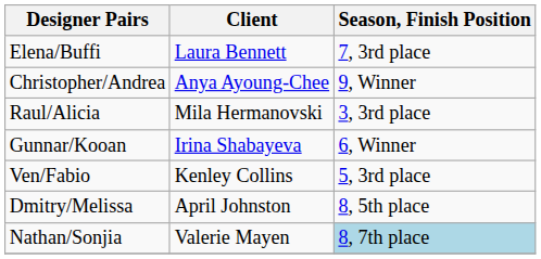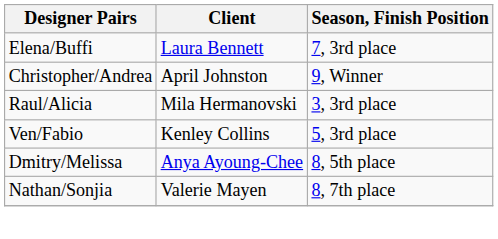 <table class="wikitable">
 <tr>
 <th>Designer Pairs</th>
 <th>Client</th>
 <th>Season, Finish Position</th>
 </tr>
 <tr>
 <td>Elena/Buffi</td>
 <td><a href='#'>Laura Bennett</a></td>
 <td><a href='#'>7</a>, 3rd place</td>
 </tr>
 <tr>
 <td>Christopher/Andrea</td>
-<td><a href='#'>Anya Ayoung-Chee</a></td>
+<td>April Johnston</td>
 <td><a href='#'>9</a>, Winner</td>
 </tr>
 <tr>
 <td>Raul/Alicia</td>
 <td>Mila Hermanovski</td>
 <td><a href='#'>3</a>, 3rd place</td>
 </tr>
 <tr>
-<td>Gunnar/Kooan</td>
-<td><a href='#'>Irina Shabayeva</a></td>
-<td><a href='#'>6</a>, Winner</td>
-</tr>
-<tr>
 <td>Ven/Fabio</td>
 <td>Kenley Collins</td>
 <td><a href='#'>5</a>, 3rd place</td>
 </tr>
 <tr>
 <td>Dmitry/Melissa</td>
-<td>April Johnston</td>
+<td><a href='#'>Anya Ayoung-Chee</a></td>
 <td><a href='#'>8</a>, 5th place</td>
 </tr>
 <tr>
 <td>Nathan/Sonjia</td>
 <td>Valerie Mayen</td>
-<td style="background: lightblue;"><a href='#'>8</a>, 7th place</td>
+<td><a href='#'>8</a>, 7th place</td>
 </tr>
 <tr>
 </tr>
 </table>
